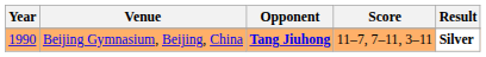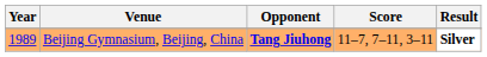 <table class="sortable wikitable" style="font-size: 90%;">
 <tr>
 <th>Year</th>
 <th>Venue</th>
 <th>Opponent</th>
 <th>Score</th>
 <th>Result</th>
 </tr>
 <tr>
 </tr>
 <tr style="background:#FFB069">
-<td align="left"><a href='#'>1990</a></td>
+<td align="left"><a href='#'>1989</a></td>
 <td align="left"><a href='#'>Beijing Gymnasium</a>, <a href='#'>Beijing</a>, <a href='#'>China</a></td>
 <td align="left"><strong> <a href='#'>Tang Jiuhong</a></strong></td>
 <td align="left">11–7, 7–11, 3–11</td>
 <td style="text-align:left; background:white"> <strong>Silver</strong></td>
 </tr>
 </table>
